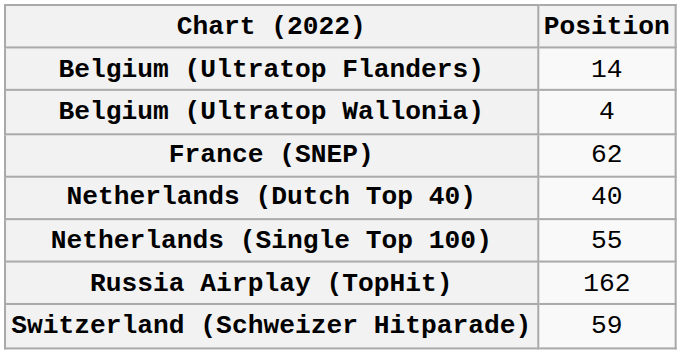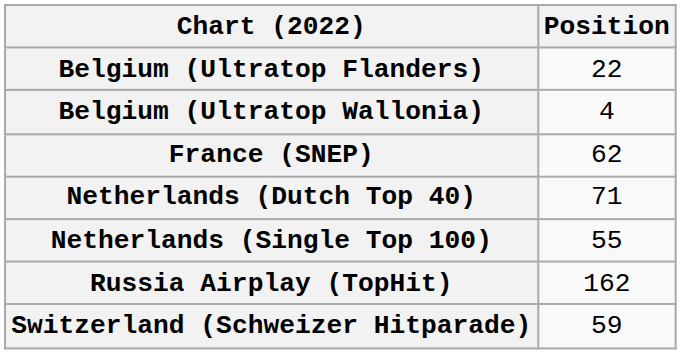 <table class="wikitable sortable plainrowheaders" style="text-align:center">
 <tr>
 <th scope="col">Chart (2022)</th>
 <th scope="col">Position</th>
 </tr>
 <tr>
 <th scope="row">Belgium (Ultratop Flanders)</th>
-<td>14</td>
+<td>22</td>
 </tr>
 <tr>
 <th scope="row">Belgium (Ultratop Wallonia)</th>
 <td>4</td>
 </tr>
 <tr>
 <th scope="row">France (SNEP)</th>
 <td>62</td>
 </tr>
 <tr>
 <th scope="row">Netherlands (Dutch Top 40)</th>
-<td>40</td>
+<td>71</td>
 </tr>
 <tr>
 <th scope="row">Netherlands (Single Top 100)</th>
 <td>55</td>
 </tr>
 <tr>
 <th scope="row">Russia Airplay (TopHit)</th>
 <td>162</td>
 </tr>
 <tr>
 <th scope="row">Switzerland (Schweizer Hitparade)</th>
 <td>59</td>
 </tr>
 </table>
